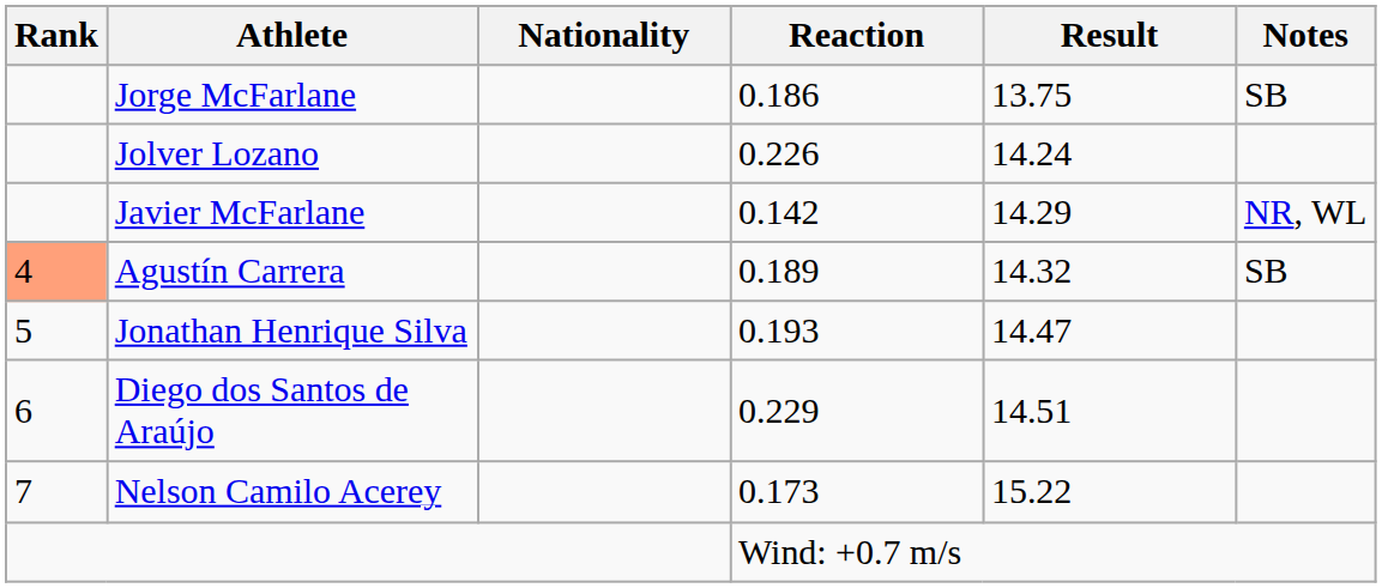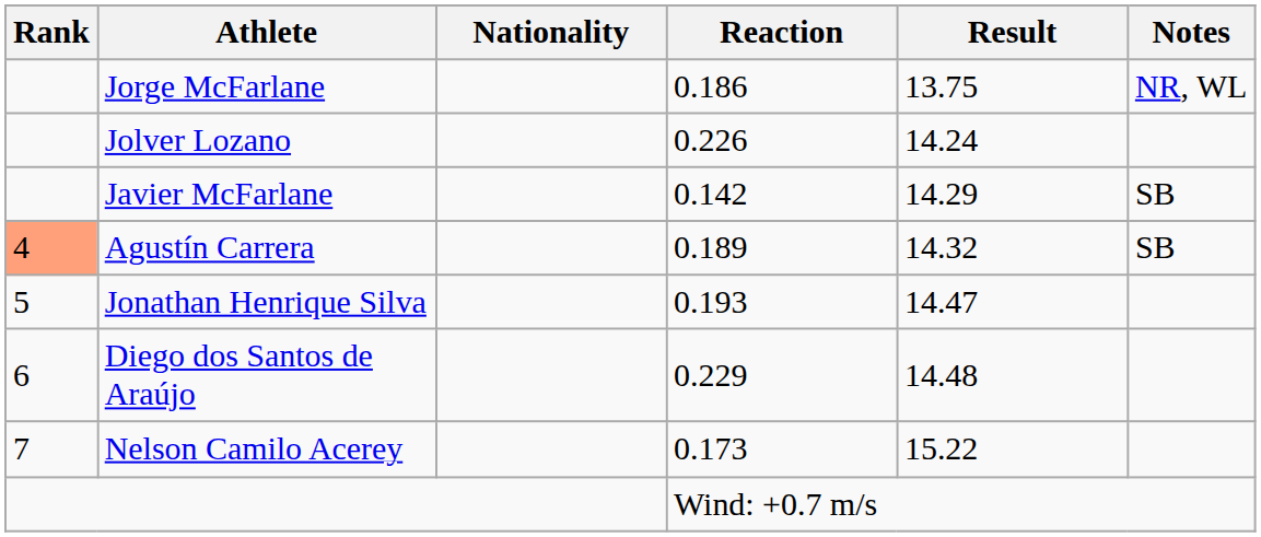 <table class="wikitable" style="font-size:95%" style="width:35em;" style="text-align:center">
 <tr>
 <th>Rank</th>
 <th width=150>Athlete</th>
 <th width=100>Nationality</th>
 <th width=100>Reaction</th>
 <th width=100>Result</th>
 <th>Notes</th>
 </tr>
 <tr>
 <td></td>
 <td align=left><a href='#'>Jorge McFarlane</a></td>
 <td align=left></td>
 <td>0.186</td>
 <td>13.75</td>
-<td>SB</td>
+<td><a href='#'>NR</a>, WL</td>
 </tr>
 <tr>
 <td></td>
 <td align=left><a href='#'>Jolver Lozano</a></td>
 <td align=left></td>
 <td>0.226</td>
 <td>14.24</td>
 <td></td>
 </tr>
 <tr>
 <td></td>
 <td align=left><a href='#'>Javier McFarlane</a></td>
 <td align=left></td>
 <td>0.142</td>
 <td>14.29</td>
-<td><a href='#'>NR</a>, WL</td>
+<td>SB</td>
 </tr>
 <tr>
 <td style="background: lightsalmon;">4</td>
 <td align=left><a href='#'>Agustín Carrera</a></td>
 <td align=left></td>
 <td>0.189</td>
 <td>14.32</td>
 <td>SB</td>
 </tr>
 <tr>
 <td>5</td>
 <td align=left><a href='#'>Jonathan Henrique Silva</a></td>
 <td align=left></td>
 <td>0.193</td>
 <td>14.47</td>
 <td></td>
 </tr>
 <tr>
 <td>6</td>
 <td align=left><a href='#'>Diego dos Santos de Araújo</a></td>
 <td align=left></td>
 <td>0.229</td>
-<td>14.51</td>
+<td>14.48</td>
 <td></td>
 </tr>
 <tr>
 <td>7</td>
 <td align=left><a href='#'>Nelson Camilo Acerey</a></td>
 <td align=left></td>
 <td>0.173</td>
 <td>15.22</td>
 <td></td>
 </tr>
 <tr class="sortbottom">
 <td colspan=3></td>
 <td colspan="3" style="text-align:left;">Wind: +0.7 m/s</td>
 </tr>
 </table>
